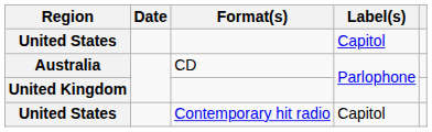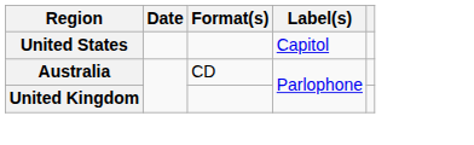 <table class="wikitable plainrowheaders">
 <tr>
 <th scope="col">Region</th>
 <th scope="col">Date</th>
 <th scope="col">Format(s)</th>
 <th scope="col">Label(s)</th>
 <th scope="col"></th>
 </tr>
 <tr>
 <th scope="row">United States</th>
 <td></td>
 <td></td>
 <td><a href='#'>Capitol</a></td>
 <td align="center"></td>
 </tr>
 <tr>
 <th scope="row">Australia</th>
 <td rowspan="2"></td>
 <td>CD</td>
 <td rowspan="2"><a href='#'>Parlophone</a></td>
 <td align="center"></td>
 </tr>
 <tr>
 <th scope="row">United Kingdom</th>
 <td></td>
 <td align="center"></td>
 </tr>
-<tr>
-<th scope="row">United States</th>
-<td></td>
-<td><a href='#'>Contemporary hit radio</a></td>
-<td>Capitol</td>
-<td align="center"></td>
-</tr>
 </table>
